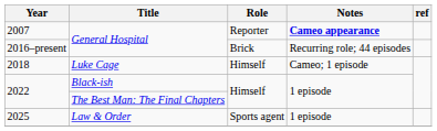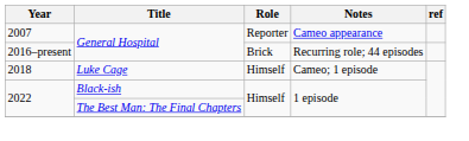 <table class="wikitable sortable">
 <tr>
 <th>Year</th>
 <th>Title</th>
 <th>Role</th>
 <th>Notes</th>
 <th>ref</th>
 </tr>
 <tr>
 <td>2007</td>
 <td rowspan="2"><em><a href='#'>General Hospital</a></em></td>
 <td>Reporter</td>
-<td><strong><a href='#'>Cameo appearance</a></strong></td>
+<td><a href='#'>Cameo appearance</a></td>
 <td></td>
 </tr>
 <tr>
 <td>2016–present</td>
 <td>Brick</td>
 <td>Recurring role; 44 episodes</td>
 <td></td>
 </tr>
 <tr>
 <td>2018</td>
 <td><em><a href='#'>Luke Cage</a></em></td>
 <td>Himself</td>
 <td>Cameo; 1 episode</td>
 <td rowspan=3></td>
 </tr>
 <tr>
 <td rowspan=2>2022</td>
 <td><em><a href='#'>Black-ish</a></em></td>
 <td rowspan=2>Himself</td>
 <td rowspan=2>1 episode</td>
 </tr>
 <tr>
 <td><em><a href='#'>The Best Man: The Final Chapters</a></em></td>
 </tr>
 <tr>
-<td rowspan=1>2025</td>
-<td><em><a href='#'>Law & Order</a></em></td>
-<td rowspan=1>Sports agent</td>
-<td>1 episode</td>
-<td rowspan=1></td>
-</tr>
-<tr>
 </tr>
 </table>
